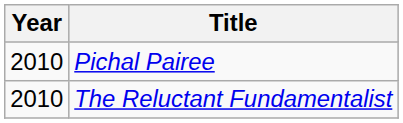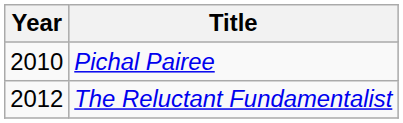 <table class="wikitable">
 <tr>
 <th>Year</th>
 <th>Title</th>
 </tr>
 <tr>
 <td>2010</td>
 <td><em><a href='#'>Pichal Pairee</a></em></td>
 </tr>
 <tr>
-<td>2010</td>
+<td>2012</td>
 <td><em><a href='#'>The Reluctant Fundamentalist</a></em></td>
 </tr>
 </table>
